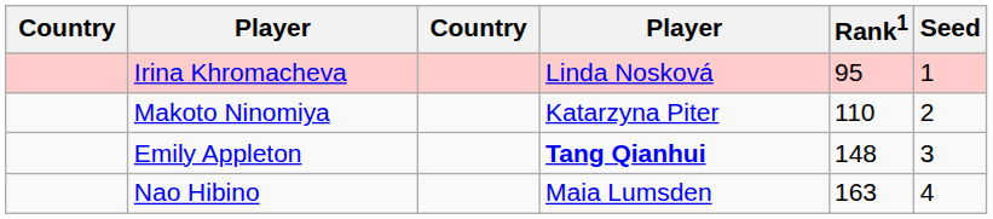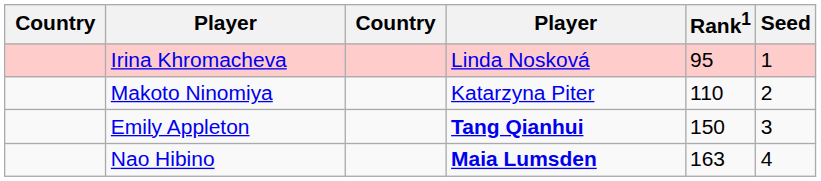 <table class="sortable wikitable">
 <tr>
 <th width="70">Country</th>
 <th width="175">Player</th>
 <th width="70">Country</th>
 <th width="175">Player</th>
 <th>Rank<sup>1</sup></th>
 <th>Seed</th>
 </tr>
 <tr style="background:#fcc;">
 <td></td>
 <td><a href='#'>Irina Khromacheva</a></td>
 <td></td>
 <td><a href='#'>Linda Nosková</a></td>
 <td>95</td>
 <td>1</td>
 </tr>
 <tr>
 <td></td>
 <td><a href='#'>Makoto Ninomiya</a></td>
 <td></td>
 <td><a href='#'>Katarzyna Piter</a></td>
 <td>110</td>
 <td>2</td>
 </tr>
 <tr>
 <td></td>
 <td><a href='#'>Emily Appleton</a></td>
 <td></td>
 <td><strong><a href='#'>Tang Qianhui</a></strong></td>
-<td>148</td>
+<td>150</td>
 <td>3</td>
 </tr>
 <tr>
 <td></td>
 <td><a href='#'>Nao Hibino</a></td>
 <td></td>
-<td><a href='#'>Maia Lumsden</a></td>
+<td><strong><a href='#'>Maia Lumsden</a></strong></td>
 <td>163</td>
 <td>4</td>
 </tr>
 </table>
